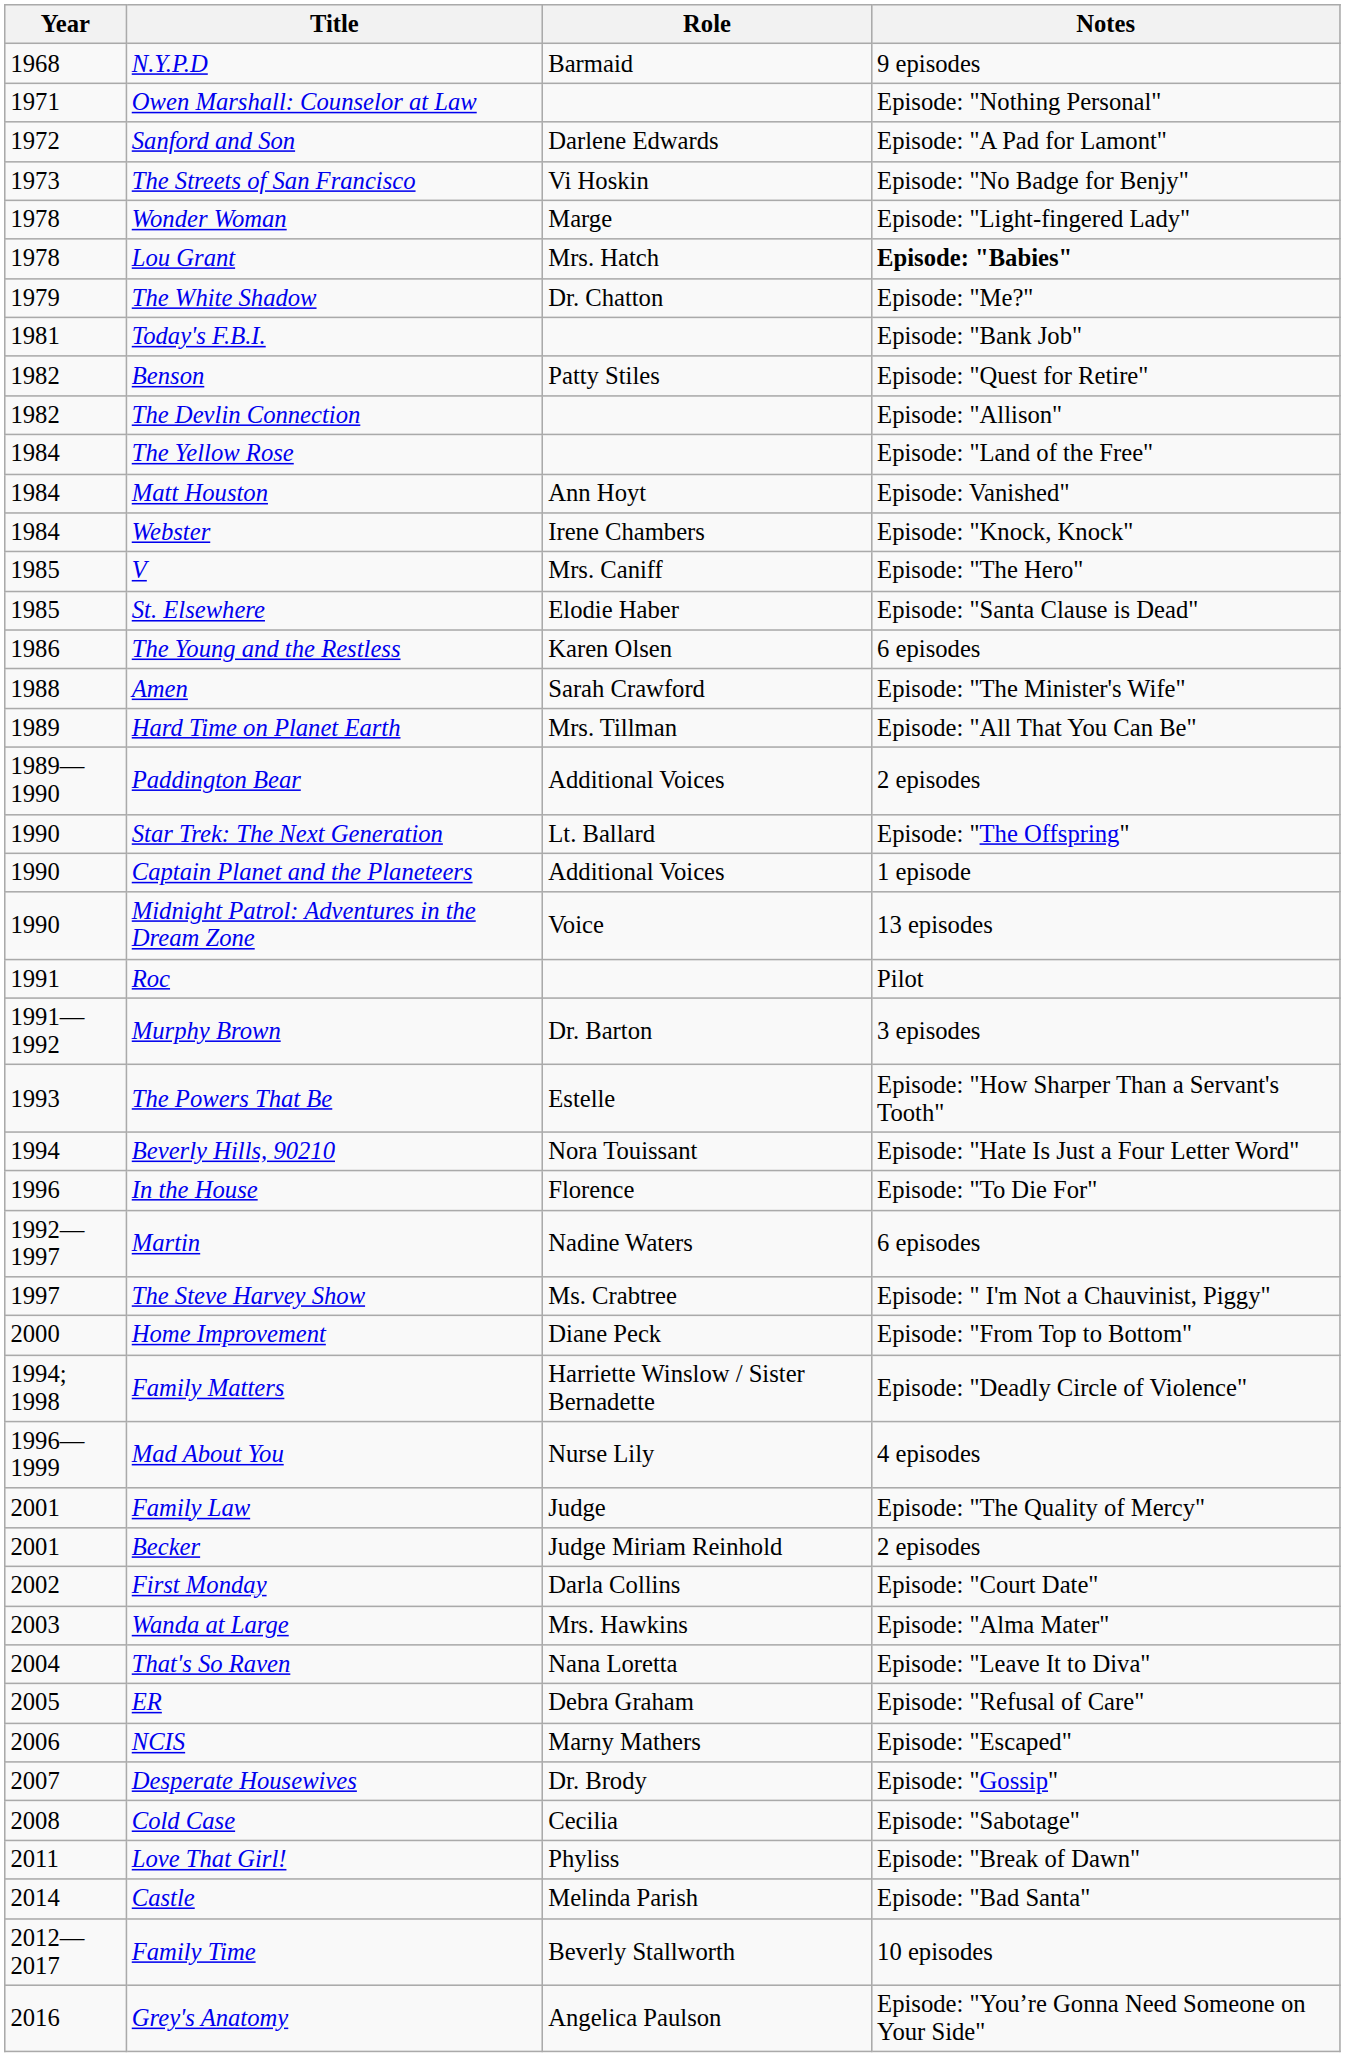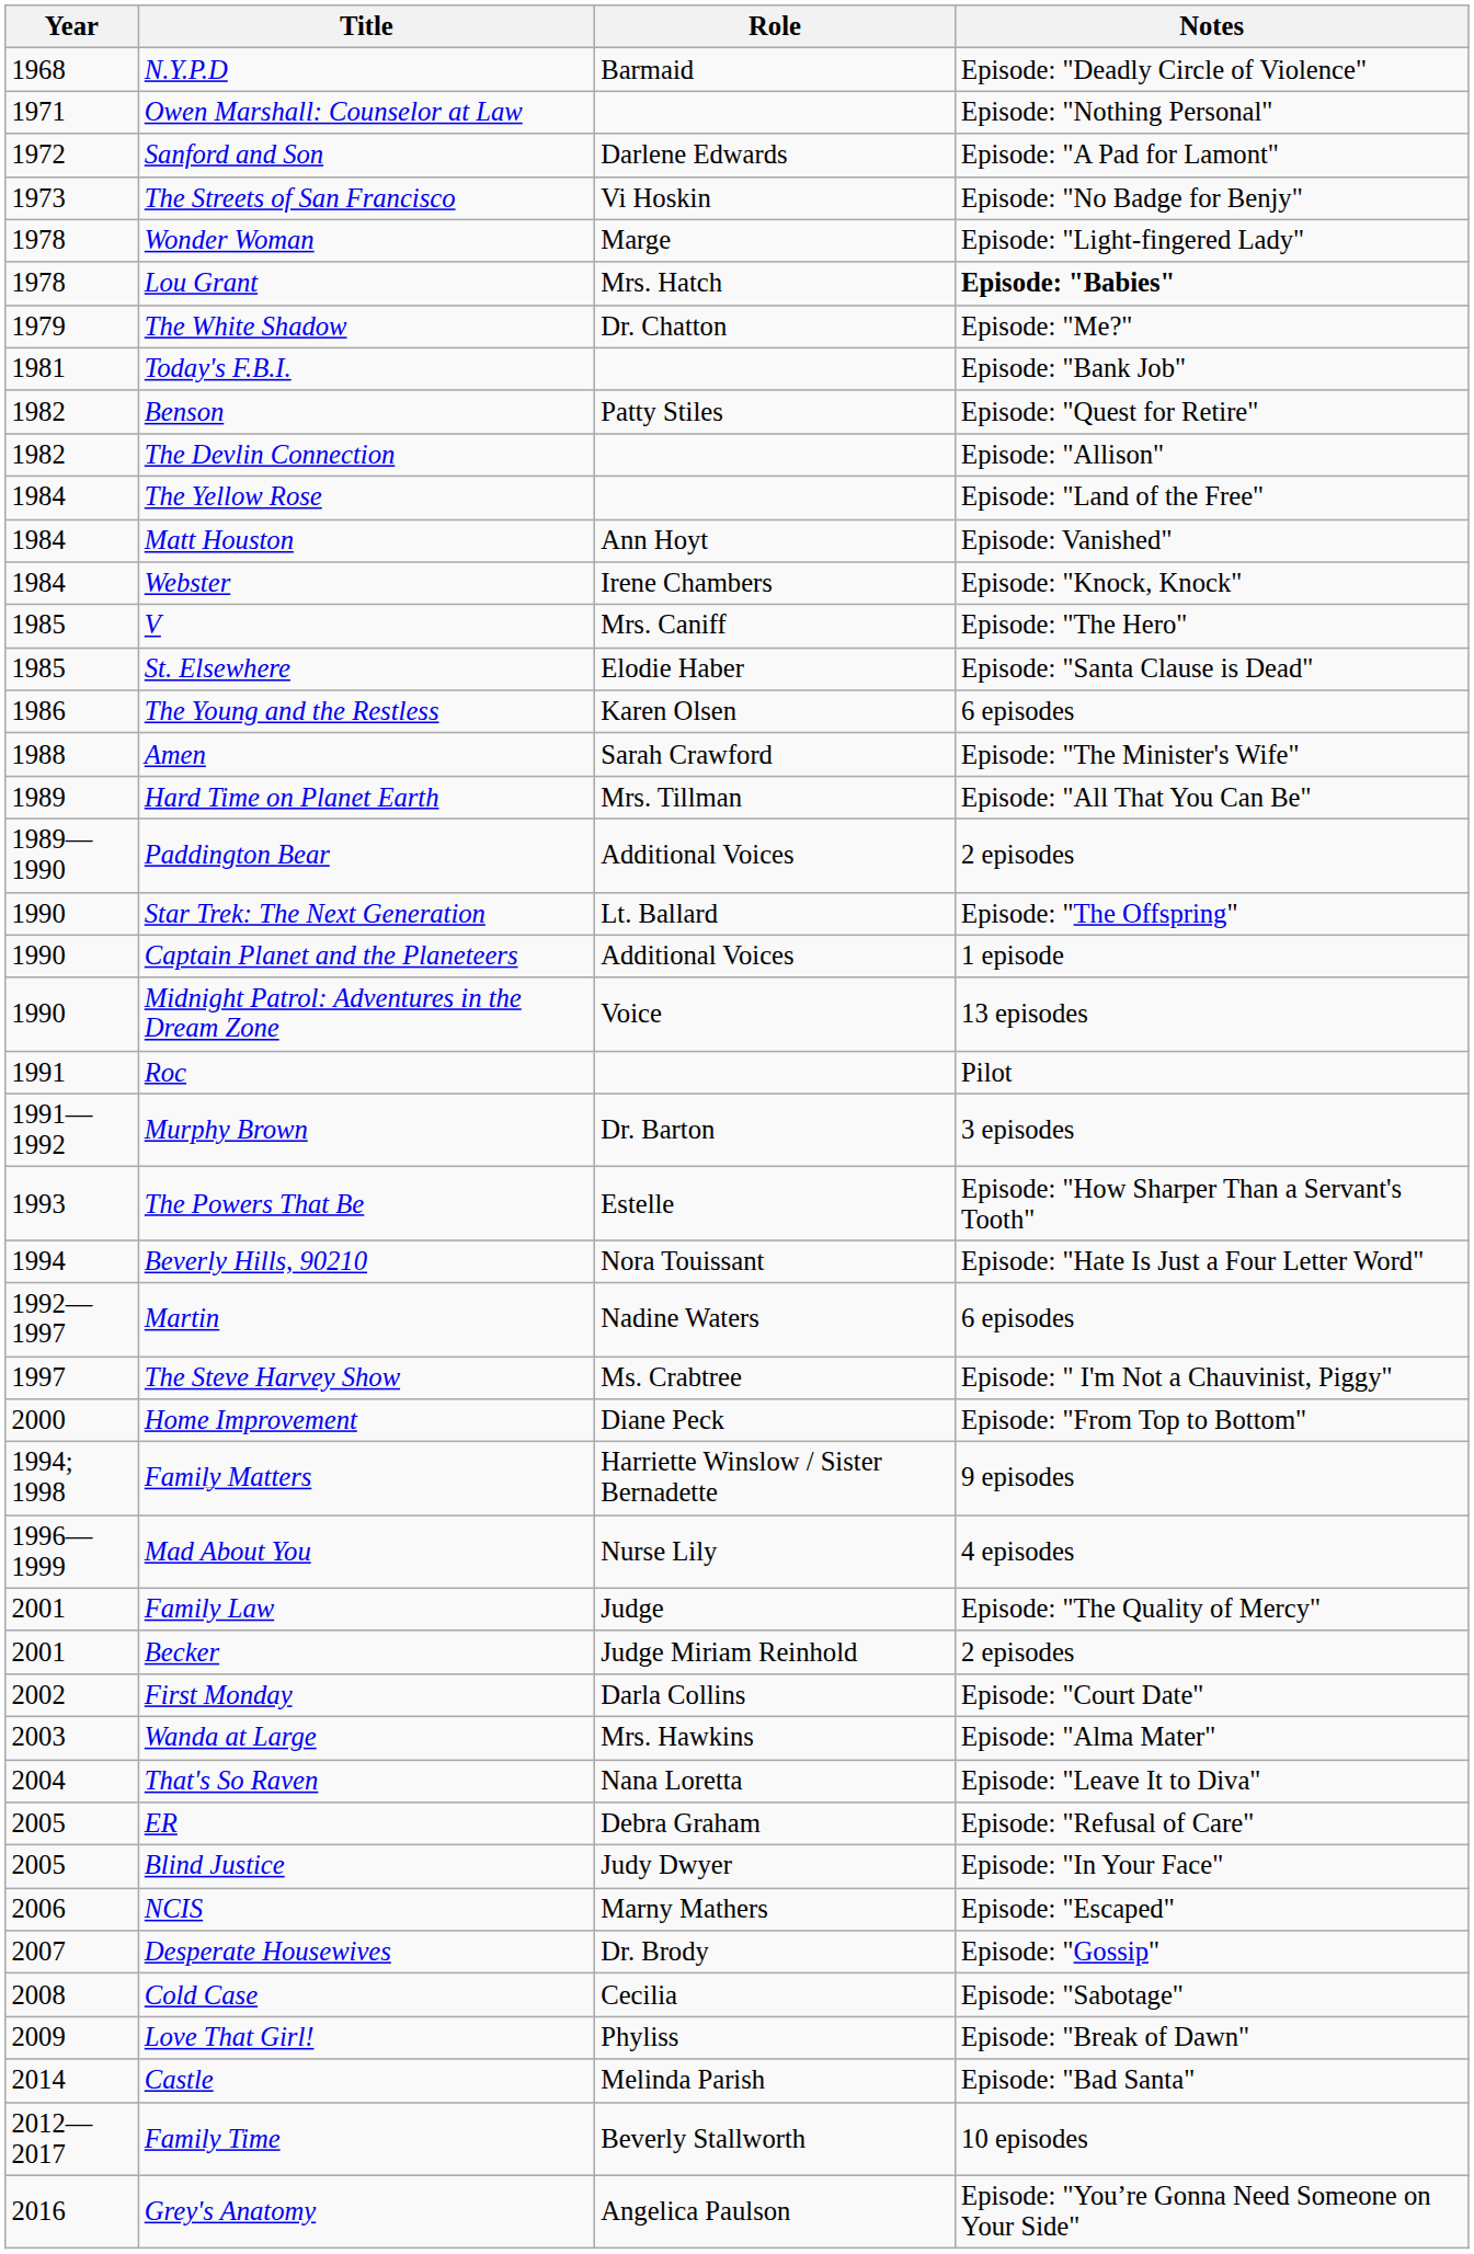 <table class="wikitable sortable">
 <tr>
 <th>Year</th>
 <th>Title</th>
 <th>Role</th>
 <th>Notes</th>
 </tr>
 <tr>
 <td>1968</td>
 <td><em><a href='#'>N.Y.P.D</a></em></td>
 <td>Barmaid</td>
-<td>9 episodes</td>
+<td>Episode: "Deadly Circle of Violence"</td>
 </tr>
 <tr>
 <td>1971</td>
 <td><em><a href='#'>Owen Marshall: Counselor at Law</a></em></td>
 <td></td>
 <td>Episode: "Nothing Personal"</td>
 </tr>
 <tr>
 <td>1972</td>
 <td><em><a href='#'>Sanford and Son</a></em></td>
 <td>Darlene Edwards</td>
 <td>Episode: "A Pad for Lamont"</td>
 </tr>
 <tr>
 <td>1973</td>
 <td><em><a href='#'>The Streets of San Francisco</a></em></td>
 <td>Vi Hoskin</td>
 <td>Episode: "No Badge for Benjy"</td>
 </tr>
 <tr>
 <td>1978</td>
 <td><em><a href='#'>Wonder Woman</a></em></td>
 <td>Marge</td>
 <td>Episode: "Light-fingered Lady"</td>
 </tr>
 <tr>
 <td>1978</td>
 <td><em><a href='#'>Lou Grant</a></em></td>
 <td>Mrs. Hatch</td>
 <td><strong>Episode: "Babies"</strong></td>
 </tr>
 <tr>
 <td>1979</td>
 <td><em><a href='#'>The White Shadow</a></em></td>
 <td>Dr. Chatton</td>
 <td>Episode: "Me?"</td>
 </tr>
 <tr>
 <td>1981</td>
 <td><em><a href='#'>Today's F.B.I.</a></em></td>
 <td></td>
 <td>Episode: "Bank Job"</td>
 </tr>
 <tr>
 <td>1982</td>
 <td><em><a href='#'>Benson</a></em></td>
 <td>Patty Stiles</td>
 <td>Episode: "Quest for Retire"</td>
 </tr>
 <tr>
 <td>1982</td>
 <td><em><a href='#'>The Devlin Connection</a></em></td>
 <td></td>
 <td>Episode: "Allison"</td>
 </tr>
 <tr>
 <td>1984</td>
 <td><em><a href='#'>The Yellow Rose</a></em></td>
 <td></td>
 <td>Episode: "Land of the Free"</td>
 </tr>
 <tr>
 <td>1984</td>
 <td><em><a href='#'>Matt Houston</a></em></td>
 <td>Ann Hoyt</td>
 <td>Episode: Vanished"</td>
 </tr>
 <tr>
 <td>1984</td>
 <td><em><a href='#'>Webster</a></em></td>
 <td>Irene Chambers</td>
 <td>Episode: "Knock, Knock"</td>
 </tr>
 <tr>
 <td>1985</td>
 <td><em><a href='#'>V</a></em></td>
 <td>Mrs. Caniff</td>
 <td>Episode: "The Hero"</td>
 </tr>
 <tr>
 <td>1985</td>
 <td><em><a href='#'>St. Elsewhere</a></em></td>
 <td>Elodie Haber</td>
 <td>Episode: "Santa Clause is Dead"</td>
 </tr>
 <tr>
 <td>1986</td>
 <td><em><a href='#'>The Young and the Restless</a></em></td>
 <td>Karen Olsen</td>
 <td>6 episodes</td>
 </tr>
 <tr>
 <td>1988</td>
 <td><em><a href='#'>Amen</a></em></td>
 <td>Sarah Crawford</td>
 <td>Episode: "The Minister's Wife"</td>
 </tr>
 <tr>
 <td>1989</td>
 <td><em><a href='#'>Hard Time on Planet Earth</a></em></td>
 <td>Mrs. Tillman</td>
 <td>Episode: "All That You Can Be"</td>
 </tr>
 <tr>
 <td>1989—1990</td>
 <td><em><a href='#'>Paddington Bear</a></em></td>
 <td>Additional Voices</td>
 <td>2 episodes</td>
 </tr>
 <tr>
 <td>1990</td>
 <td><em><a href='#'>Star Trek: The Next Generation</a></em></td>
 <td>Lt. Ballard</td>
 <td>Episode: "<a href='#'>The Offspring</a>"</td>
 </tr>
 <tr>
 <td>1990</td>
 <td><em><a href='#'>Captain Planet and the Planeteers</a></em></td>
 <td>Additional Voices</td>
 <td>1 episode</td>
 </tr>
 <tr>
 <td>1990</td>
 <td><em><a href='#'>Midnight Patrol: Adventures in the Dream Zone</a></em></td>
 <td>Voice</td>
 <td>13 episodes</td>
 </tr>
 <tr>
 <td>1991</td>
 <td><em><a href='#'>Roc</a></em></td>
 <td></td>
 <td>Pilot</td>
 </tr>
 <tr>
 <td>1991—1992</td>
 <td><em><a href='#'>Murphy Brown</a></em></td>
 <td>Dr. Barton</td>
 <td>3 episodes</td>
 </tr>
 <tr>
 <td>1993</td>
 <td><em><a href='#'>The Powers That Be</a></em></td>
 <td>Estelle</td>
 <td>Episode: "How Sharper Than a Servant's Tooth"</td>
 </tr>
 <tr>
 <td>1994</td>
 <td><em><a href='#'>Beverly Hills, 90210</a></em></td>
 <td>Nora Touissant</td>
 <td>Episode: "Hate Is Just a Four Letter Word"</td>
 </tr>
 <tr>
-<td>1996</td>
-<td><em><a href='#'>In the House</a></em></td>
-<td>Florence</td>
-<td>Episode: "To Die For"</td>
-</tr>
-<tr>
 <td>1992—1997</td>
 <td><em><a href='#'>Martin</a></em></td>
 <td>Nadine Waters</td>
 <td>6 episodes</td>
 </tr>
 <tr>
 <td>1997</td>
 <td><em><a href='#'>The Steve Harvey Show</a></em></td>
 <td>Ms. Crabtree</td>
 <td>Episode: " I'm Not a Chauvinist, Piggy"</td>
 </tr>
 <tr>
 <td>2000</td>
 <td><em><a href='#'>Home Improvement</a></em></td>
 <td>Diane Peck</td>
 <td>Episode: "From Top to Bottom"</td>
 </tr>
 <tr>
 <td>1994; 1998</td>
 <td><em><a href='#'>Family Matters</a></em></td>
 <td>Harriette Winslow / Sister Bernadette</td>
-<td>Episode: "Deadly Circle of Violence"</td>
+<td>9 episodes</td>
 </tr>
 <tr>
 <td>1996—1999</td>
 <td><em><a href='#'>Mad About You</a></em></td>
 <td>Nurse Lily</td>
 <td>4 episodes</td>
 </tr>
 <tr>
 <td>2001</td>
 <td><em><a href='#'>Family Law</a></em></td>
 <td>Judge</td>
 <td>Episode: "The Quality of Mercy"</td>
 </tr>
 <tr>
 <td>2001</td>
 <td><em><a href='#'>Becker</a></em></td>
 <td>Judge Miriam Reinhold</td>
 <td>2 episodes</td>
 </tr>
 <tr>
 <td>2002</td>
 <td><em><a href='#'>First Monday</a></em></td>
 <td>Darla Collins</td>
 <td>Episode: "Court Date"</td>
 </tr>
 <tr>
 <td>2003</td>
 <td><em><a href='#'>Wanda at Large</a></em></td>
 <td>Mrs. Hawkins</td>
 <td>Episode: "Alma Mater"</td>
 </tr>
 <tr>
 <td>2004</td>
 <td><em><a href='#'>That's So Raven</a></em></td>
 <td>Nana Loretta</td>
 <td>Episode: "Leave It to Diva"</td>
 </tr>
 <tr>
 <td>2005</td>
 <td><em><a href='#'>ER</a></em></td>
 <td>Debra Graham</td>
 <td>Episode: "Refusal of Care"</td>
 </tr>
 <tr>
+<td>2005</td>
+<td><em><a href='#'>Blind Justice</a></em></td>
+<td>Judy Dwyer</td>
+<td>Episode: "In Your Face"</td>
+</tr>
+<tr>
 <td>2006</td>
 <td><em><a href='#'>NCIS</a></em></td>
 <td>Marny Mathers</td>
 <td>Episode: "Escaped"</td>
 </tr>
 <tr>
 <td>2007</td>
 <td><em><a href='#'>Desperate Housewives</a></em></td>
 <td>Dr. Brody</td>
 <td>Episode: "<a href='#'>Gossip</a>"</td>
 </tr>
 <tr>
 <td>2008</td>
 <td><em><a href='#'>Cold Case</a></em></td>
 <td>Cecilia</td>
 <td>Episode: "Sabotage"</td>
 </tr>
 <tr>
-<td>2011</td>
+<td>2009</td>
 <td><em><a href='#'>Love That Girl!</a></em></td>
 <td>Phyliss</td>
 <td>Episode: "Break of Dawn"</td>
 </tr>
 <tr>
 <td>2014</td>
 <td><em><a href='#'>Castle</a></em></td>
 <td>Melinda Parish</td>
 <td>Episode: "Bad Santa"</td>
 </tr>
 <tr>
 <td>2012—2017</td>
 <td><em><a href='#'>Family Time</a></em></td>
 <td>Beverly Stallworth</td>
 <td>10 episodes</td>
 </tr>
 <tr>
 <td>2016</td>
 <td><em><a href='#'>Grey's Anatomy</a></em></td>
 <td>Angelica Paulson</td>
 <td>Episode: "You’re Gonna Need Someone on Your Side"</td>
 </tr>
 </table>
